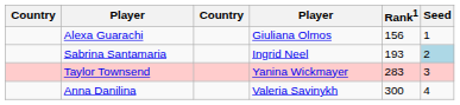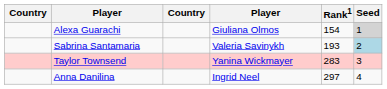 <table class="sortable wikitable">
 <tr>
 <th width="70">Country</th>
 <th width="175">Player</th>
 <th width="70">Country</th>
 <th width="175">Player</th>
 <th>Rank<sup>1</sup></th>
 <th>Seed</th>
 </tr>
 <tr>
 <td></td>
 <td><a href='#'>Alexa Guarachi</a></td>
 <td></td>
 <td><a href='#'>Giuliana Olmos</a></td>
-<td>156</td>
-<td>1</td>
+<td>154</td>
+<td style="background: lightgrey;">1</td>
 </tr>
 <tr>
 <td></td>
 <td><a href='#'>Sabrina Santamaria</a></td>
 <td></td>
-<td><a href='#'>Ingrid Neel</a></td>
+<td><a href='#'>Valeria Savinykh</a></td>
 <td>193</td>
 <td style="background: lightblue;">2</td>
 </tr>
 <tr style="background:#fcc;">
 <td></td>
 <td><a href='#'>Taylor Townsend</a></td>
 <td></td>
 <td><a href='#'>Yanina Wickmayer</a></td>
 <td>283</td>
 <td>3</td>
 </tr>
 <tr>
 <td></td>
 <td><a href='#'>Anna Danilina</a></td>
 <td></td>
-<td><a href='#'>Valeria Savinykh</a></td>
-<td>300</td>
+<td><a href='#'>Ingrid Neel</a></td>
+<td>297</td>
 <td>4</td>
 </tr>
 </table>
